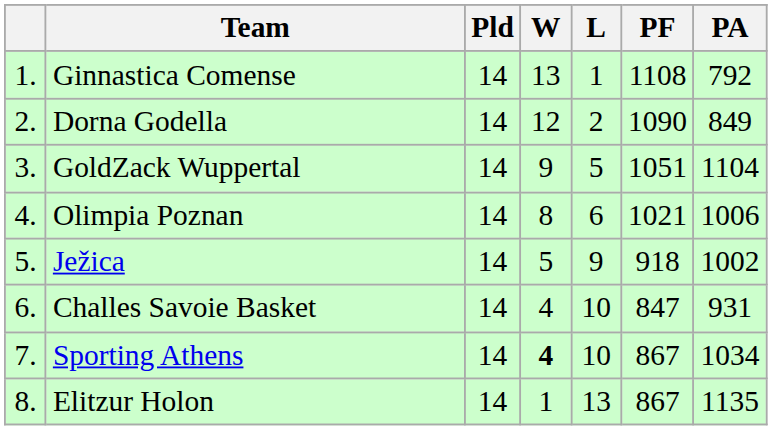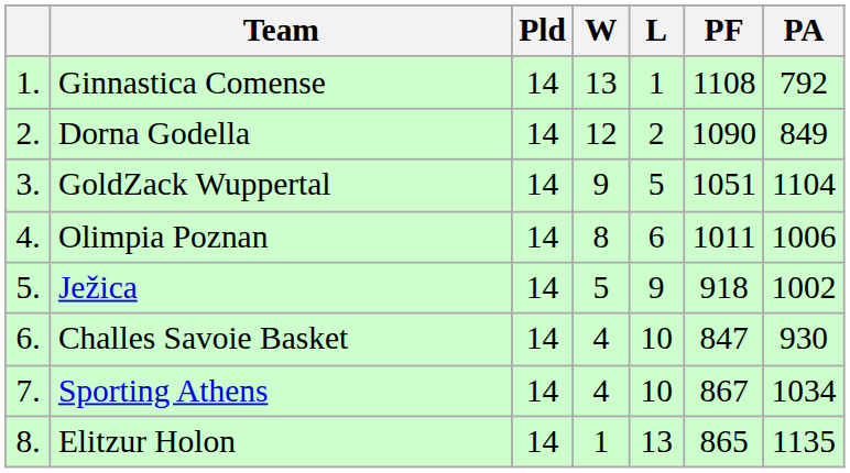 <table class=wikitable style="text-align:center">
 <tr>
 <th width=15></th>
 <th width=220>Team</th>
 <th width=20>Pld</th>
 <th width=20>W</th>
 <th width=20>L</th>
 <th width=30>PF</th>
 <th width=30>PA</th>
 </tr>
 <tr style="background: #ccffcc;">
 <td>1.</td>
 <td align=left> Ginnastica Comense</td>
 <td>14</td>
 <td>13</td>
 <td>1</td>
 <td>1108</td>
 <td>792</td>
 </tr>
 <tr style="background: #ccffcc;">
 <td>2.</td>
 <td align=left> Dorna Godella</td>
 <td>14</td>
 <td>12</td>
 <td>2</td>
 <td>1090</td>
 <td>849</td>
 </tr>
 <tr style="background: #ccffcc;">
 <td>3.</td>
 <td align=left> GoldZack Wuppertal</td>
 <td>14</td>
 <td>9</td>
 <td>5</td>
 <td>1051</td>
 <td>1104</td>
 </tr>
 <tr style="background: #ccffcc;">
 <td>4.</td>
 <td align=left> Olimpia Poznan</td>
 <td>14</td>
 <td>8</td>
 <td>6</td>
-<td>1021</td>
+<td>1011</td>
 <td>1006</td>
 </tr>
 <tr style="background: #ccffcc;">
 <td>5.</td>
 <td align=left> <a href='#'>Ježica</a></td>
 <td>14</td>
 <td>5</td>
 <td>9</td>
 <td>918</td>
 <td>1002</td>
 </tr>
 <tr style="background: #ccffcc;">
 <td>6.</td>
 <td align=left> Challes Savoie Basket</td>
 <td>14</td>
 <td>4</td>
 <td>10</td>
 <td>847</td>
-<td>931</td>
+<td>930</td>
 </tr>
 <tr style="background: #ccffcc;">
 <td>7.</td>
 <td align=left> <a href='#'>Sporting Athens</a></td>
 <td>14</td>
-<td><strong>4</strong></td>
+<td>4</td>
 <td>10</td>
 <td>867</td>
 <td>1034</td>
 </tr>
 <tr style="background: #ccffcc;">
 <td>8.</td>
 <td align=left> Elitzur Holon</td>
 <td>14</td>
 <td>1</td>
 <td>13</td>
-<td>867</td>
+<td>865</td>
 <td>1135</td>
 </tr>
 </table>
